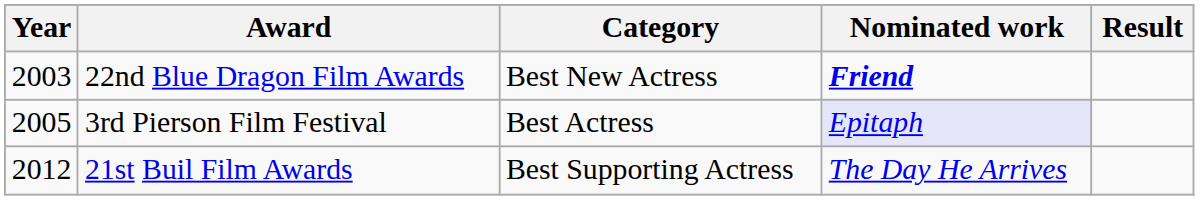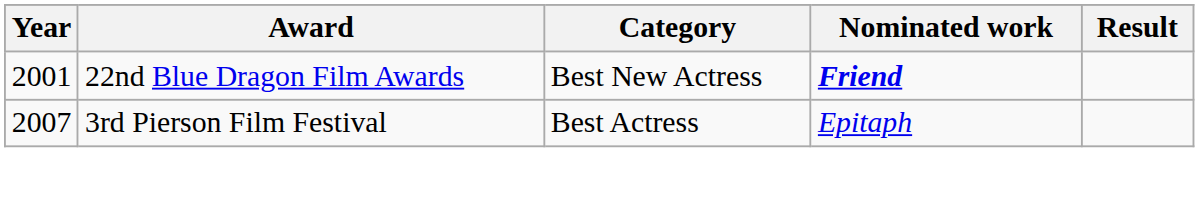 <table class="wikitable" style="width:640px">
 <tr>
 <th width=10>Year</th>
 <th>Award</th>
 <th>Category</th>
 <th>Nominated work</th>
 <th>Result</th>
 </tr>
 <tr>
-<td>2003</td>
+<td>2001</td>
 <td>22nd <a href='#'>Blue Dragon Film Awards</a></td>
 <td>Best New Actress</td>
 <td><strong><em><a href='#'>Friend</a></em></strong></td>
 <td></td>
 </tr>
 <tr>
-<td>2005</td>
+<td>2007</td>
 <td>3rd Pierson Film Festival</td>
 <td>Best Actress</td>
-<td style="background: lavender;"><em><a href='#'>Epitaph</a></em></td>
-<td></td>
-</tr>
-<tr>
-<td>2012</td>
-<td><a href='#'>21st</a> <a href='#'>Buil Film Awards</a></td>
-<td>Best Supporting Actress</td>
-<td><em><a href='#'>The Day He Arrives</a></em></td>
+<td><em><a href='#'>Epitaph</a></em></td>
 <td></td>
 </tr>
 </table>
